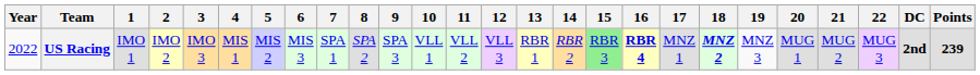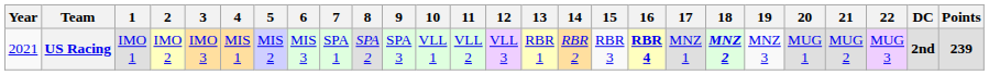 <table class="wikitable" style="text-align:center; font-size:85%">
 <tr>
 <th>Year</th>
 <th>Team</th>
 <th>1</th>
 <th>2</th>
 <th>3</th>
 <th>4</th>
 <th>5</th>
 <th>6</th>
 <th>7</th>
 <th>8</th>
 <th>9</th>
 <th>10</th>
 <th>11</th>
 <th>12</th>
 <th>13</th>
 <th>14</th>
 <th>15</th>
 <th>16</th>
 <th>17</th>
 <th>18</th>
 <th>19</th>
 <th>20</th>
 <th>21</th>
 <th>22</th>
 <th>DC</th>
 <th>Points</th>
 </tr>
 <tr>
-<td><a href='#'>2022</a></td>
+<td><a href='#'>2021</a></td>
 <th nowrap><a href='#'>US Racing</a></th>
 <td style="background:#DFDFDF;"><a href='#'>IMO<br>1</a><br></td>
 <td style="background:#FFFFBF;"><a href='#'>IMO<br>2</a><br></td>
 <td style="background:#FFDF9F;"><a href='#'>IMO<br>3</a><br></td>
 <td style="background:#FFDF9F;"><a href='#'>MIS<br>1</a><br></td>
 <td style="background:#CFCFFF;"><a href='#'>MIS<br>2</a><br></td>
 <td style="background:#DFFFDF;"><a href='#'>MIS<br>3</a><br></td>
 <td style="background:#DFFFDF;"><a href='#'>SPA<br>1</a><br></td>
 <td style="background:#DFDFDF;"><em><a href='#'>SPA<br>2</a></em><br></td>
 <td style="background:#DFFFDF;"><a href='#'>SPA<br>3</a><br></td>
 <td style="background:#DFFFDF;"><a href='#'>VLL<br>1</a><br></td>
 <td style="background:#DFFFDF;"><a href='#'>VLL<br>2</a><br></td>
 <td style="background:#EFCFFF;"><a href='#'>VLL<br>3</a><br></td>
 <td style="background:#FFFFBF;"><a href='#'>RBR<br>1</a><br></td>
 <td style="background:#FFDF9F;"><em><a href='#'>RBR<br>2</a></em><br></td>
-<td style="background: lightgreen;"><a href='#'>RBR<br>3</a></td>
+<td><a href='#'>RBR<br>3</a></td>
 <td style="background:#FFFFBF;"><strong><a href='#'>RBR<br>4</a></strong><br></td>
 <td style="background:#DFDFDF;"><a href='#'>MNZ<br>1</a><br></td>
 <td style="background:#DFFFDF;"><strong><em><a href='#'>MNZ<br>2</a></em><br></strong></td>
 <td><a href='#'>MNZ<br>3</a><br></td>
 <td style="background:#DFDFDF;"><a href='#'>MUG<br>1</a><br></td>
 <td style="background:#DFDFDF;"><a href='#'>MUG<br>2</a><br></td>
 <td style="background:#EFCFFF;"><a href='#'>MUG<br>3</a><br></td>
 <th style="background:#DFDFDF;">2nd</th>
 <th style="background:#DFDFDF;">239</th>
 </tr>
 </table>
